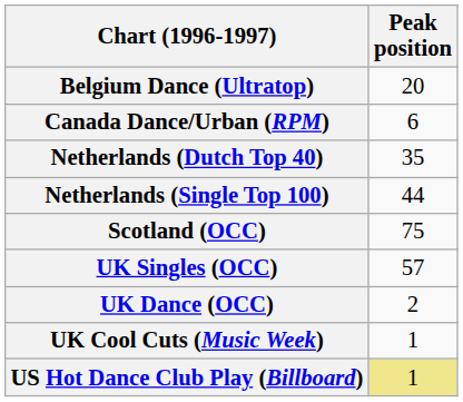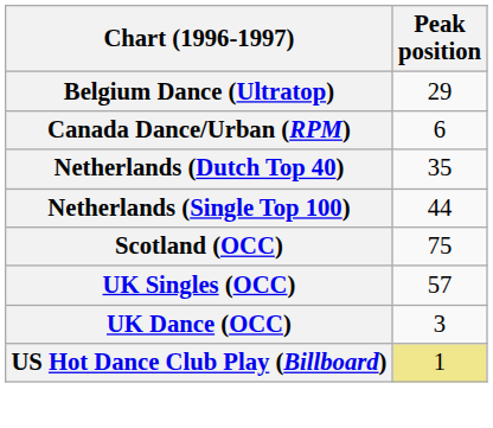 <table class="wikitable sortable plainrowheaders" style="text-align:center">
 <tr>
 <th scope="col">Chart (1996-1997)</th>
 <th scope="col">Peak<br>position</th>
 </tr>
 <tr>
 <th scope="row">Belgium Dance (<a href='#'>Ultratop</a>)</th>
-<td>20</td>
+<td>29</td>
 </tr>
 <tr>
 <th scope="row">Canada Dance/Urban (<a href='#'><em>RPM</em></a>)</th>
 <td>6</td>
 </tr>
 <tr>
 <th scope="row">Netherlands (<a href='#'>Dutch Top 40</a>)</th>
 <td>35</td>
 </tr>
 <tr>
 <th scope="row">Netherlands (<a href='#'>Single Top 100</a>)</th>
 <td>44</td>
 </tr>
 <tr>
 <th scope="row">Scotland (<a href='#'>OCC</a>)</th>
 <td>75</td>
 </tr>
 <tr>
 <th scope="row"><a href='#'>UK Singles</a> (<a href='#'>OCC</a>)</th>
 <td>57</td>
 </tr>
 <tr>
 <th scope="row"><a href='#'>UK Dance</a> (<a href='#'>OCC</a>)</th>
-<td>2</td>
-</tr>
-<tr>
-<th scope="row">UK Cool Cuts (<em><a href='#'>Music Week</a></em>)</th>
-<td>1</td>
+<td>3</td>
 </tr>
 <tr>
 <th scope="row">US <a href='#'>Hot Dance Club Play</a> (<em><a href='#'>Billboard</a></em>)</th>
 <td style="background: khaki;">1</td>
 </tr>
 </table>
